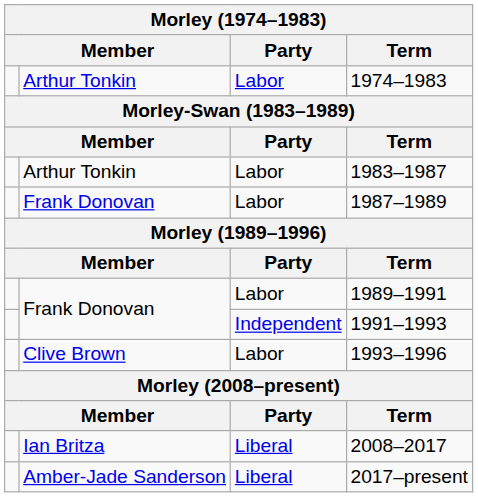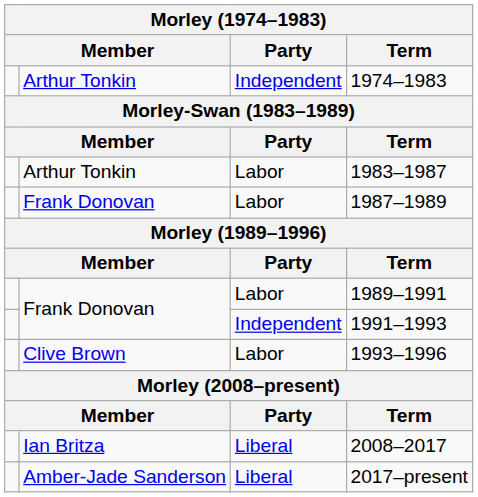 <table class="wikitable">
 <tr>
 <th colspan="4">Morley (1974–1983)</th>
 </tr>
 <tr>
 <th colspan="2">Member</th>
 <th>Party</th>
 <th>Term</th>
 </tr>
 <tr>
 <td> </td>
 <td><a href='#'>Arthur Tonkin</a></td>
-<td><a href='#'>Labor</a></td>
+<td><a href='#'>Independent</a></td>
 <td>1974–1983</td>
 </tr>
 <tr>
 <th colspan="4">Morley-Swan (1983–1989)</th>
 </tr>
 <tr>
 <th colspan="2">Member</th>
 <th>Party</th>
 <th>Term</th>
 </tr>
 <tr>
 <td> </td>
 <td>Arthur Tonkin</td>
 <td>Labor</td>
 <td>1983–1987</td>
 </tr>
 <tr>
 <td> </td>
 <td><a href='#'>Frank Donovan</a></td>
 <td>Labor</td>
 <td>1987–1989</td>
 </tr>
 <tr>
 <th colspan="4">Morley (1989–1996)</th>
 </tr>
 <tr>
 <th colspan="2">Member</th>
 <th>Party</th>
 <th>Term</th>
 </tr>
 <tr>
 <td> </td>
 <td rowspan="2">Frank Donovan</td>
 <td>Labor</td>
 <td>1989–1991</td>
 </tr>
 <tr>
 <td> </td>
 <td><a href='#'>Independent</a></td>
 <td>1991–1993</td>
 </tr>
 <tr>
 <td> </td>
 <td><a href='#'>Clive Brown</a></td>
 <td>Labor</td>
 <td>1993–1996</td>
 </tr>
 <tr>
 <th colspan="4">Morley (2008–present)</th>
 </tr>
 <tr>
 <th colspan="2">Member</th>
 <th>Party</th>
 <th>Term</th>
 </tr>
 <tr>
 <td> </td>
 <td><a href='#'>Ian Britza</a></td>
 <td><a href='#'>Liberal</a></td>
 <td>2008–2017</td>
 </tr>
 <tr>
 <td> </td>
 <td><a href='#'>Amber-Jade Sanderson</a></td>
 <td><a href='#'>Liberal</a></td>
 <td>2017–present</td>
 </tr>
 </table>
